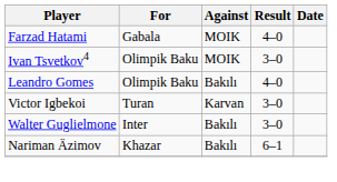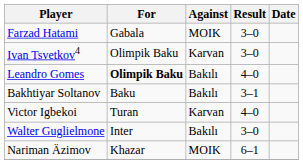 <table class="wikitable sortable">
 <tr>
 <th>Player</th>
 <th>For</th>
 <th>Against</th>
 <th style="text-align:center">Result</th>
 <th>Date</th>
 </tr>
 <tr>
 <td> <a href='#'>Farzad Hatami</a></td>
 <td>Gabala</td>
 <td>MOIK</td>
-<td style="text-align:center;">4–0</td>
+<td style="text-align:center;">3–0</td>
 <td></td>
 </tr>
 <tr>
 <td> <a href='#'>Ivan Tsvetkov</a><sup>4</sup></td>
 <td>Olimpik Baku</td>
-<td>MOIK</td>
+<td>Karvan</td>
 <td style="text-align:center;">3–0</td>
 <td></td>
 </tr>
 <tr>
 <td> <a href='#'>Leandro Gomes</a></td>
-<td>Olimpik Baku</td>
+<td><strong>Olimpik Baku</strong></td>
 <td>Bakılı</td>
 <td style="text-align:center;">4–0</td>
+<td></td>
+</tr>
+<tr>
+<td> Bakhtiyar Soltanov</td>
+<td>Baku</td>
+<td>Bakılı</td>
+<td style="text-align:center;">3–1</td>
 <td></td>
 </tr>
 <tr>
 <td> Victor Igbekoi</td>
 <td>Turan</td>
 <td>Karvan</td>
-<td style="text-align:center;">3–0</td>
+<td style="text-align:center;">4–0</td>
 <td></td>
 </tr>
 <tr>
 <td> <a href='#'>Walter Guglielmone</a></td>
 <td>Inter</td>
 <td>Bakılı</td>
 <td style="text-align:center;">3–0</td>
 <td></td>
 </tr>
 <tr>
 <td> Nariman Äzimov</td>
 <td>Khazar</td>
-<td>Bakılı</td>
+<td>MOIK</td>
 <td style="text-align:center;">6–1</td>
 <td></td>
 </tr>
 <tr>
 </tr>
 </table>
